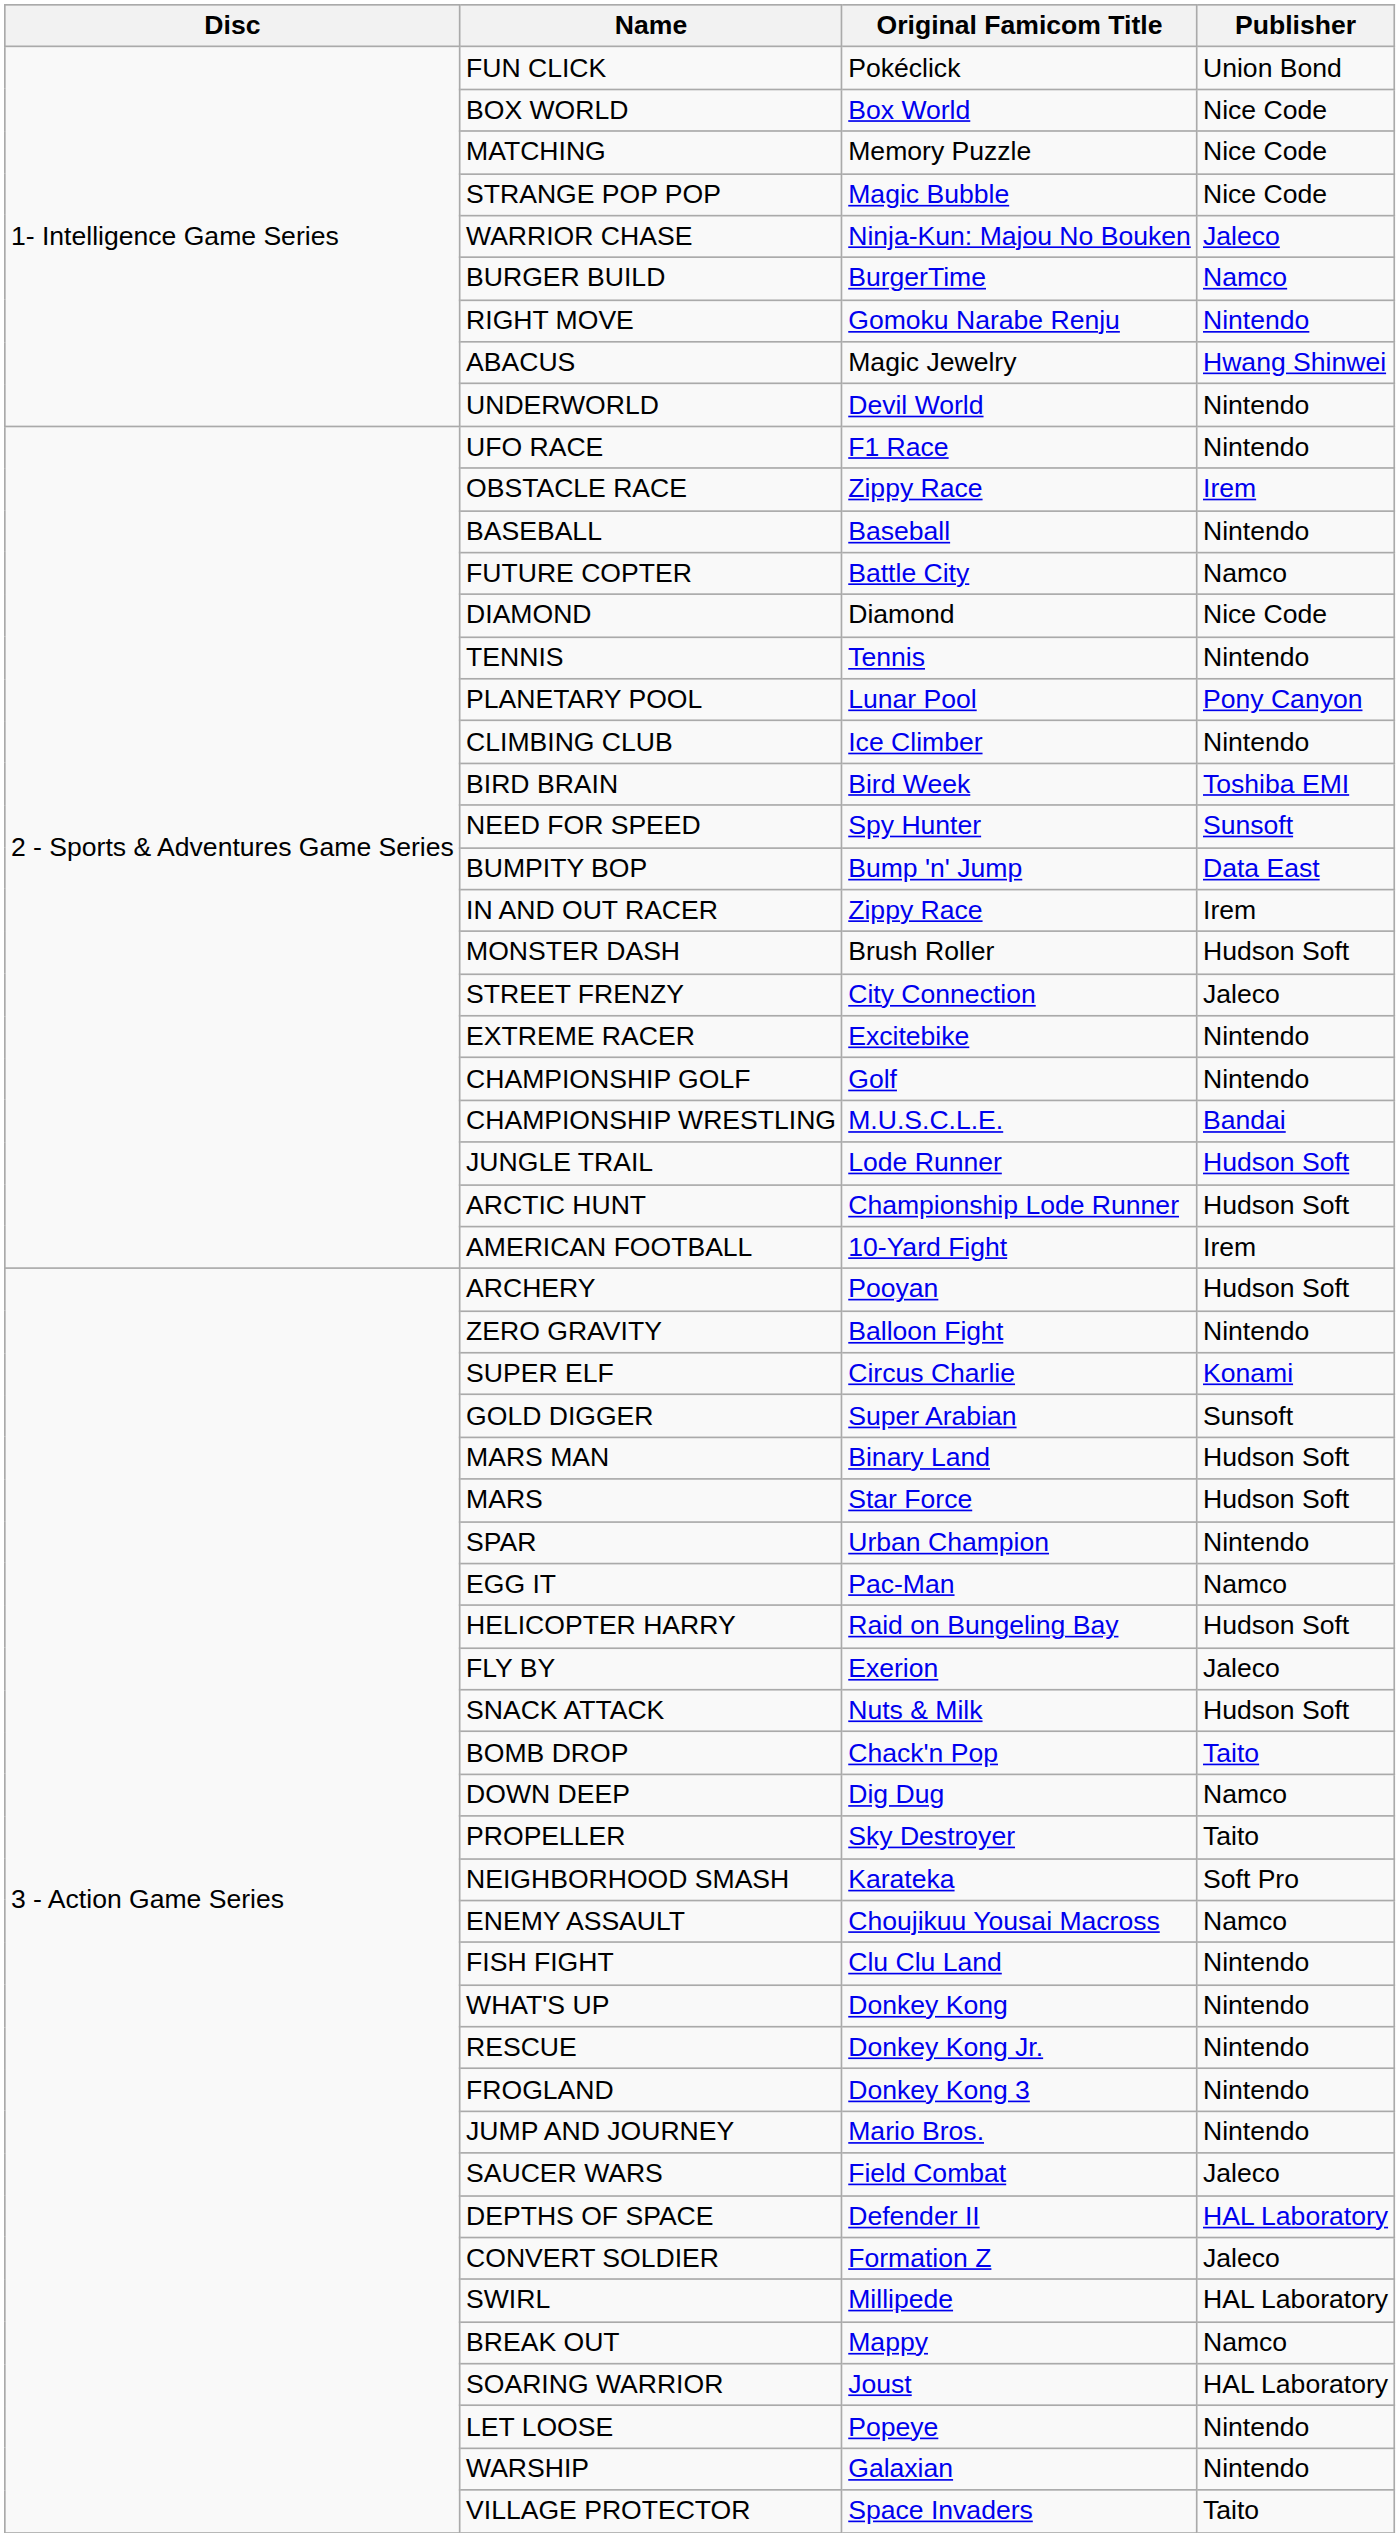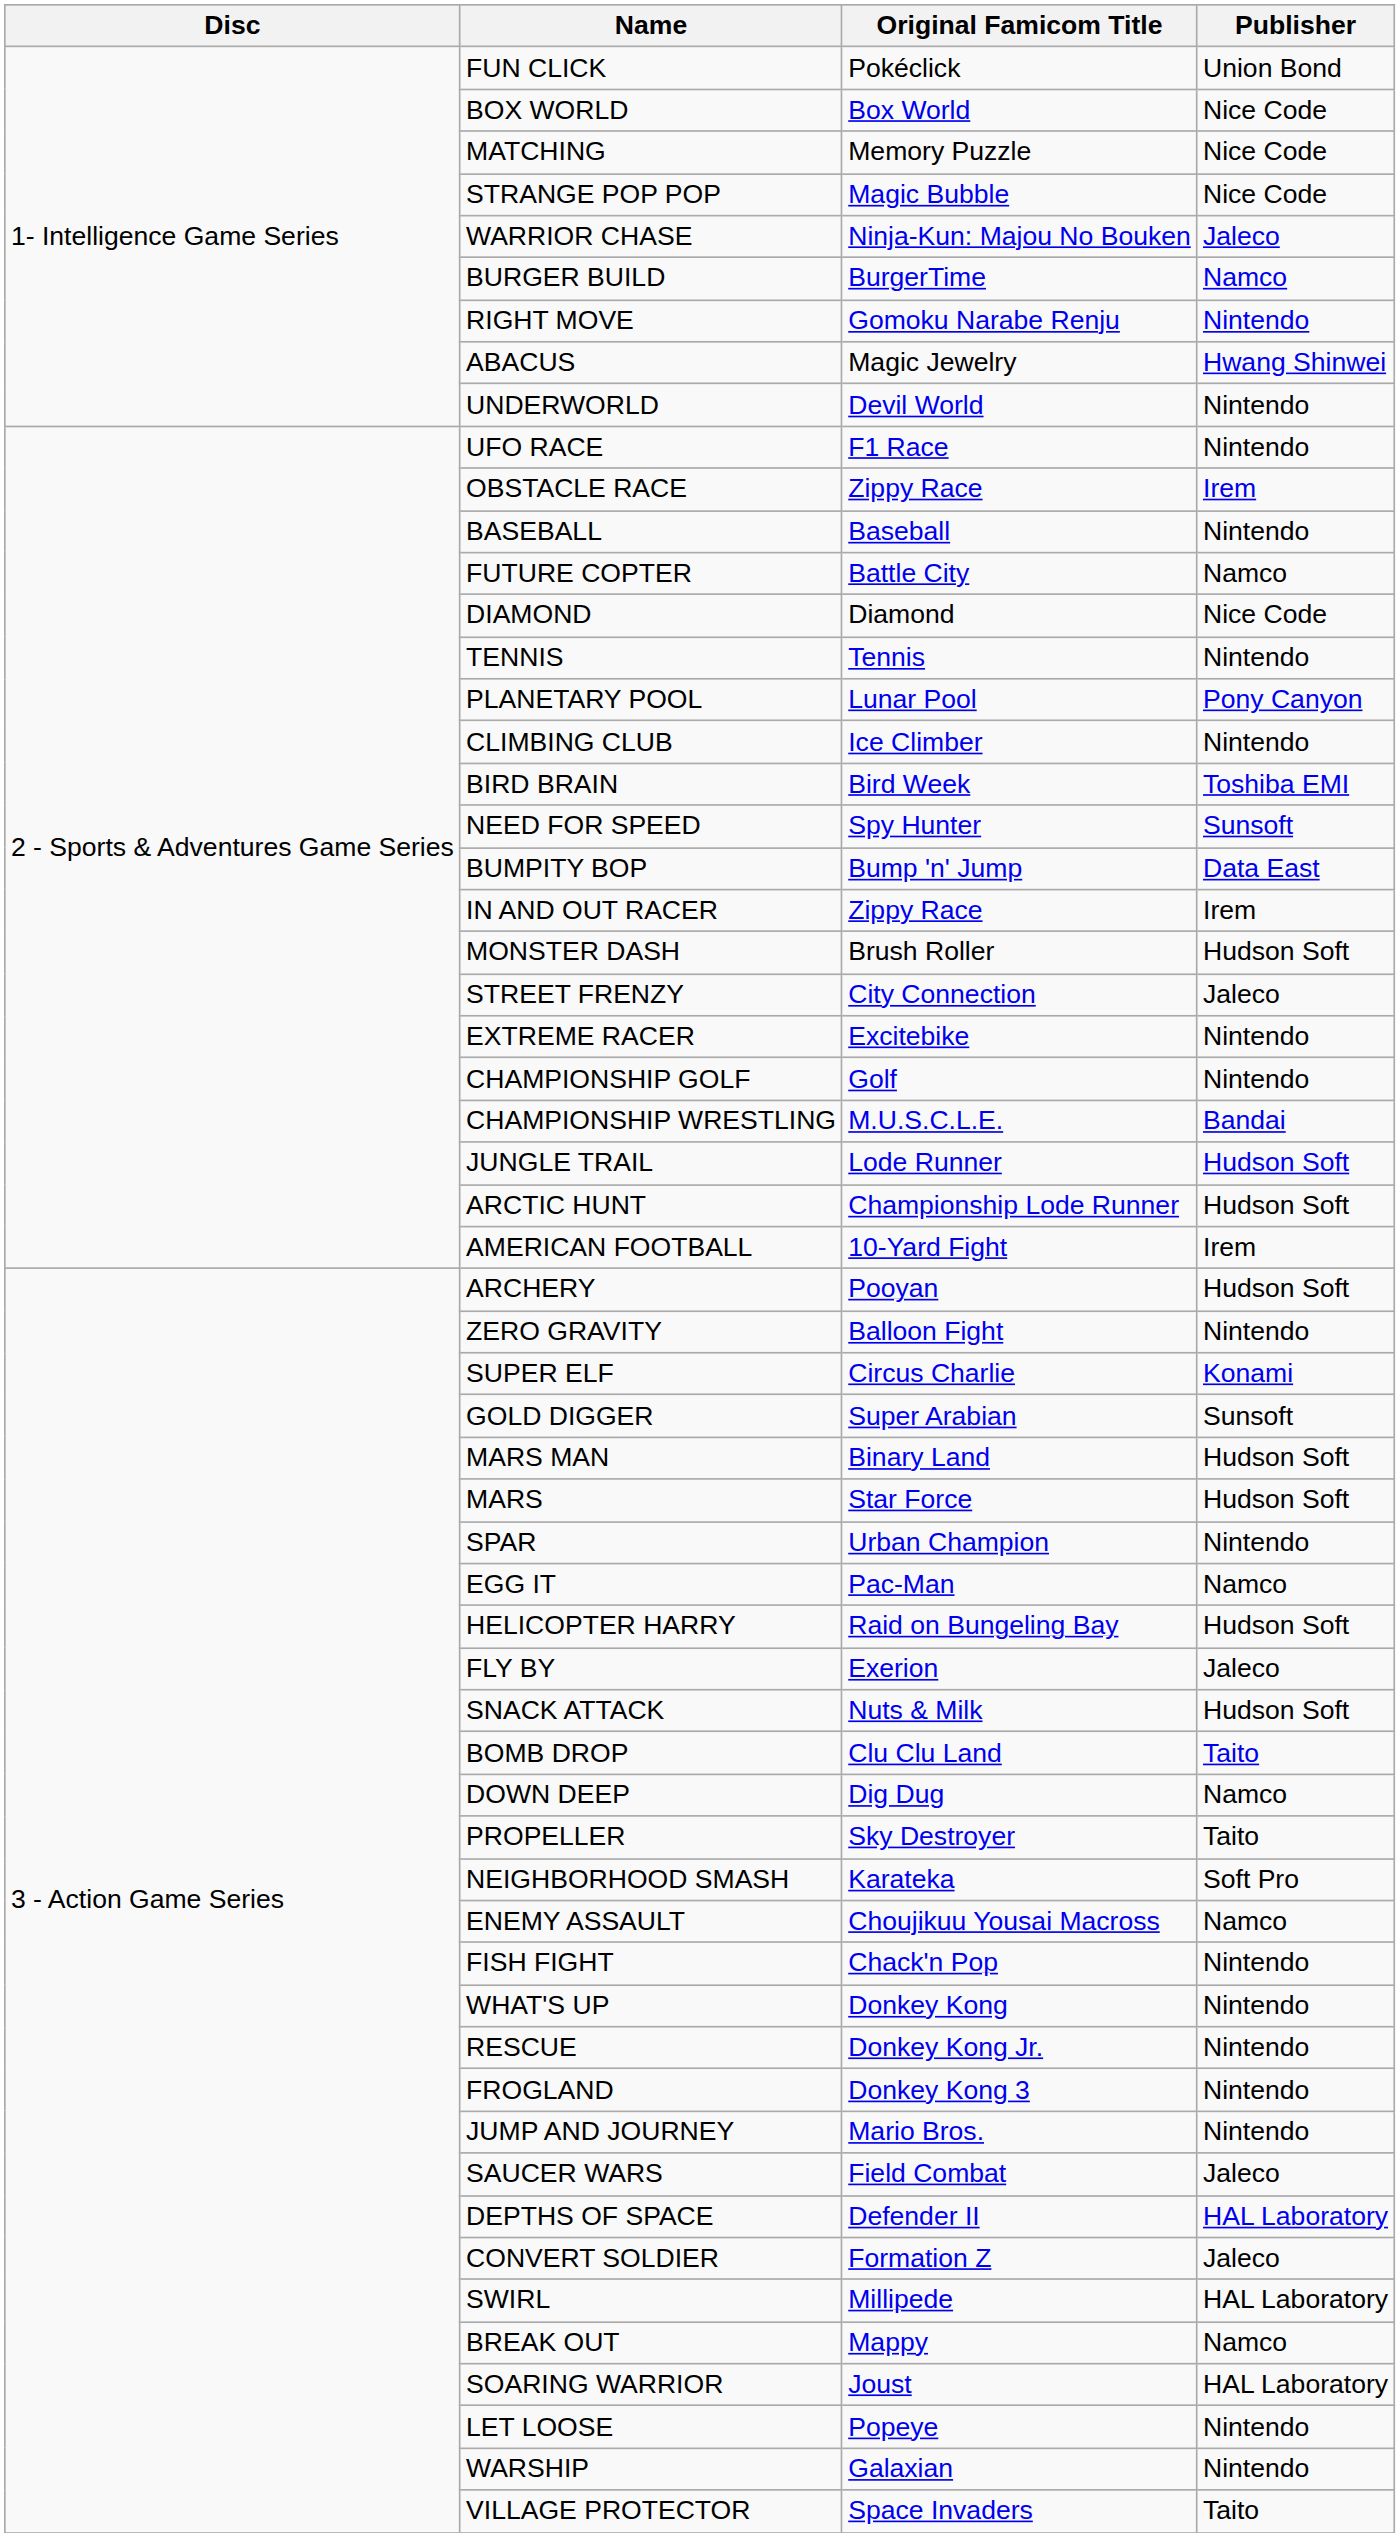 <table class="wikitable sortable">
 <tr>
 <th>Disc</th>
 <th>Name</th>
 <th>Original Famicom Title</th>
 <th>Publisher</th>
 </tr>
 <tr>
 <td rowspan="9">1- Intelligence Game Series</td>
 <td>FUN CLICK</td>
 <td>Pokéclick</td>
 <td>Union Bond</td>
 </tr>
 <tr>
 <td>BOX WORLD</td>
 <td><a href='#'>Box World</a></td>
 <td>Nice Code</td>
 </tr>
 <tr>
 <td>MATCHING</td>
 <td>Memory Puzzle</td>
 <td>Nice Code</td>
 </tr>
 <tr>
 <td>STRANGE POP POP</td>
 <td><a href='#'>Magic Bubble</a></td>
 <td>Nice Code</td>
 </tr>
 <tr>
 <td>WARRIOR CHASE</td>
 <td><a href='#'>Ninja-Kun: Majou No Bouken</a></td>
 <td><a href='#'>Jaleco</a></td>
 </tr>
 <tr>
 <td>BURGER BUILD</td>
 <td><a href='#'>BurgerTime</a></td>
 <td><a href='#'>Namco</a></td>
 </tr>
 <tr>
 <td>RIGHT MOVE</td>
 <td><a href='#'>Gomoku Narabe Renju</a></td>
 <td><a href='#'>Nintendo</a></td>
 </tr>
 <tr>
 <td>ABACUS</td>
 <td>Magic Jewelry</td>
 <td><a href='#'>Hwang Shinwei</a></td>
 </tr>
 <tr>
 <td>UNDERWORLD</td>
 <td><a href='#'>Devil World</a></td>
 <td>Nintendo</td>
 </tr>
 <tr>
 <td rowspan="20">2 - Sports & Adventures Game Series</td>
 <td>UFO RACE</td>
 <td><a href='#'>F1 Race</a></td>
 <td>Nintendo</td>
 </tr>
 <tr>
 <td>OBSTACLE RACE</td>
 <td><a href='#'>Zippy Race</a></td>
 <td><a href='#'>Irem</a></td>
 </tr>
 <tr>
 <td>BASEBALL</td>
 <td><a href='#'>Baseball</a></td>
 <td>Nintendo</td>
 </tr>
 <tr>
 <td>FUTURE COPTER</td>
 <td><a href='#'>Battle City</a></td>
 <td>Namco</td>
 </tr>
 <tr>
 <td>DIAMOND</td>
 <td>Diamond</td>
 <td>Nice Code</td>
 </tr>
 <tr>
 <td>TENNIS</td>
 <td><a href='#'>Tennis</a></td>
 <td>Nintendo</td>
 </tr>
 <tr>
 <td>PLANETARY POOL</td>
 <td><a href='#'>Lunar Pool</a></td>
 <td><a href='#'>Pony Canyon</a></td>
 </tr>
 <tr>
 <td>CLIMBING CLUB</td>
 <td><a href='#'>Ice Climber</a></td>
 <td>Nintendo</td>
 </tr>
 <tr>
 <td>BIRD BRAIN</td>
 <td><a href='#'>Bird Week</a></td>
 <td><a href='#'>Toshiba EMI</a></td>
 </tr>
 <tr>
 <td>NEED FOR SPEED</td>
 <td><a href='#'>Spy Hunter</a></td>
 <td><a href='#'>Sunsoft</a></td>
 </tr>
 <tr>
 <td>BUMPITY BOP</td>
 <td><a href='#'>Bump 'n' Jump</a></td>
 <td><a href='#'>Data East</a></td>
 </tr>
 <tr>
 <td>IN AND OUT RACER</td>
 <td><a href='#'>Zippy Race</a></td>
 <td>Irem</td>
 </tr>
 <tr>
 <td>MONSTER DASH</td>
 <td>Brush Roller</td>
 <td>Hudson Soft</td>
 </tr>
 <tr>
 <td>STREET FRENZY</td>
 <td><a href='#'>City Connection</a></td>
 <td>Jaleco</td>
 </tr>
 <tr>
 <td>EXTREME RACER</td>
 <td><a href='#'>Excitebike</a></td>
 <td>Nintendo</td>
 </tr>
 <tr>
 <td>CHAMPIONSHIP GOLF</td>
 <td><a href='#'>Golf</a></td>
 <td>Nintendo</td>
 </tr>
 <tr>
 <td>CHAMPIONSHIP WRESTLING</td>
 <td><a href='#'>M.U.S.C.L.E.</a></td>
 <td><a href='#'>Bandai</a></td>
 </tr>
 <tr>
 <td>JUNGLE TRAIL</td>
 <td><a href='#'>Lode Runner</a></td>
 <td><a href='#'>Hudson Soft</a></td>
 </tr>
 <tr>
 <td>ARCTIC HUNT</td>
 <td><a href='#'>Championship Lode Runner</a></td>
 <td>Hudson Soft</td>
 </tr>
 <tr>
 <td>AMERICAN FOOTBALL</td>
 <td><a href='#'>10-Yard Fight</a></td>
 <td>Irem</td>
 </tr>
 <tr>
 <td rowspan="30">3 - Action Game Series</td>
 <td>ARCHERY</td>
 <td><a href='#'>Pooyan</a></td>
 <td>Hudson Soft</td>
 </tr>
 <tr>
 <td>ZERO GRAVITY</td>
 <td><a href='#'>Balloon Fight</a></td>
 <td>Nintendo</td>
 </tr>
 <tr>
 <td>SUPER ELF</td>
 <td><a href='#'>Circus Charlie</a></td>
 <td><a href='#'>Konami</a></td>
 </tr>
 <tr>
 <td>GOLD DIGGER</td>
 <td><a href='#'>Super Arabian</a></td>
 <td>Sunsoft</td>
 </tr>
 <tr>
 <td>MARS MAN</td>
 <td><a href='#'>Binary Land</a></td>
 <td>Hudson Soft</td>
 </tr>
 <tr>
 <td>MARS</td>
 <td><a href='#'>Star Force</a></td>
 <td>Hudson Soft</td>
 </tr>
 <tr>
 <td>SPAR</td>
 <td><a href='#'>Urban Champion</a></td>
 <td>Nintendo</td>
 </tr>
 <tr>
 <td>EGG IT</td>
 <td><a href='#'>Pac-Man</a></td>
 <td>Namco</td>
 </tr>
 <tr>
 <td>HELICOPTER HARRY</td>
 <td><a href='#'>Raid on Bungeling Bay</a></td>
 <td>Hudson Soft</td>
 </tr>
 <tr>
 <td>FLY BY</td>
 <td><a href='#'>Exerion</a></td>
 <td>Jaleco</td>
 </tr>
 <tr>
 <td>SNACK ATTACK</td>
 <td><a href='#'>Nuts & Milk</a></td>
 <td>Hudson Soft</td>
 </tr>
 <tr>
 <td>BOMB DROP</td>
-<td><a href='#'>Chack'n Pop</a></td>
+<td><a href='#'>Clu Clu Land</a></td>
 <td><a href='#'>Taito</a></td>
 </tr>
 <tr>
 <td>DOWN DEEP</td>
 <td><a href='#'>Dig Dug</a></td>
 <td>Namco</td>
 </tr>
 <tr>
 <td>PROPELLER</td>
 <td><a href='#'>Sky Destroyer</a></td>
 <td>Taito</td>
 </tr>
 <tr>
 <td>NEIGHBORHOOD SMASH</td>
 <td><a href='#'>Karateka</a></td>
 <td>Soft Pro</td>
 </tr>
 <tr>
 <td>ENEMY ASSAULT</td>
 <td><a href='#'>Choujikuu Yousai Macross</a></td>
 <td>Namco</td>
 </tr>
 <tr>
 <td>FISH FIGHT</td>
-<td><a href='#'>Clu Clu Land</a></td>
+<td><a href='#'>Chack'n Pop</a></td>
 <td>Nintendo</td>
 </tr>
 <tr>
 <td>WHAT'S UP</td>
 <td><a href='#'>Donkey Kong</a></td>
 <td>Nintendo</td>
 </tr>
 <tr>
 <td>RESCUE</td>
 <td><a href='#'>Donkey Kong Jr.</a></td>
 <td>Nintendo</td>
 </tr>
 <tr>
 <td>FROGLAND</td>
 <td><a href='#'>Donkey Kong 3</a></td>
 <td>Nintendo</td>
 </tr>
 <tr>
 <td>JUMP AND JOURNEY</td>
 <td><a href='#'>Mario Bros.</a></td>
 <td>Nintendo</td>
 </tr>
 <tr>
 <td>SAUCER WARS</td>
 <td><a href='#'>Field Combat</a></td>
 <td>Jaleco</td>
 </tr>
 <tr>
 <td>DEPTHS OF SPACE</td>
 <td><a href='#'>Defender II</a></td>
 <td><a href='#'>HAL Laboratory</a></td>
 </tr>
 <tr>
 <td>CONVERT SOLDIER</td>
 <td><a href='#'>Formation Z</a></td>
 <td>Jaleco</td>
 </tr>
 <tr>
 <td>SWIRL</td>
 <td><a href='#'>Millipede</a></td>
 <td>HAL Laboratory</td>
 </tr>
 <tr>
 <td>BREAK OUT</td>
 <td><a href='#'>Mappy</a></td>
 <td>Namco</td>
 </tr>
 <tr>
 <td>SOARING WARRIOR</td>
 <td><a href='#'>Joust</a></td>
 <td>HAL Laboratory</td>
 </tr>
 <tr>
 <td>LET LOOSE</td>
 <td><a href='#'>Popeye</a></td>
 <td>Nintendo</td>
 </tr>
 <tr>
 <td>WARSHIP</td>
 <td><a href='#'>Galaxian</a></td>
 <td>Nintendo</td>
 </tr>
 <tr>
 <td>VILLAGE PROTECTOR</td>
 <td><a href='#'>Space Invaders</a></td>
 <td>Taito</td>
 </tr>
 </table>
